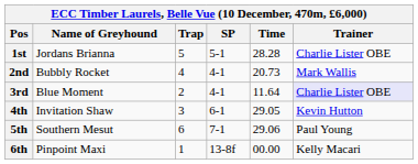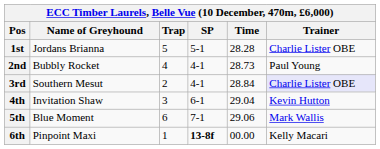 <table class="wikitable">
 <tr>
 <th colspan="6"><a href='#'>ECC Timber Laurels</a>, <a href='#'>Belle Vue</a> (10 December, 470m, £6,000)</th>
 </tr>
 <tr>
 <th width=30>Pos</th>
 <th width=180>Name of Greyhound</th>
 <th width=30>Trap</th>
 <th width=50>SP</th>
 <th width=50>Time</th>
 <th width=150>Trainer</th>
 </tr>
 <tr>
 <th>1st</th>
 <td>Jordans Brianna</td>
 <td>5</td>
 <td>5-1</td>
 <td>28.28</td>
 <td><a href='#'>Charlie Lister</a> OBE</td>
 </tr>
 <tr>
 <th>2nd</th>
 <td>Bubbly Rocket</td>
 <td>4</td>
 <td>4-1</td>
-<td>20.73</td>
-<td><a href='#'>Mark Wallis</a></td>
+<td>28.73</td>
+<td>Paul Young</td>
 </tr>
 <tr>
 <th>3rd</th>
-<td>Blue Moment</td>
+<td>Southern Mesut</td>
 <td>2</td>
 <td>4-1</td>
-<td>11.64</td>
+<td>28.84</td>
 <td style="background: lavender;"><a href='#'>Charlie Lister</a> OBE</td>
 </tr>
 <tr>
 <th>4th</th>
 <td>Invitation Shaw</td>
 <td>3</td>
 <td>6-1</td>
-<td>29.05</td>
+<td>29.04</td>
 <td><a href='#'>Kevin Hutton</a></td>
 </tr>
 <tr>
 <th>5th</th>
-<td>Southern Mesut</td>
+<td>Blue Moment</td>
 <td>6</td>
 <td>7-1</td>
 <td>29.06</td>
-<td>Paul Young</td>
+<td><a href='#'>Mark Wallis</a></td>
 </tr>
 <tr>
 <th>6th</th>
 <td>Pinpoint Maxi</td>
 <td>1</td>
-<td>13-8f</td>
+<td><strong>13-8f</strong></td>
 <td>00.00</td>
 <td>Kelly Macari</td>
 </tr>
 </table>
